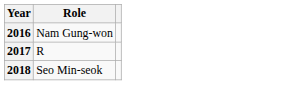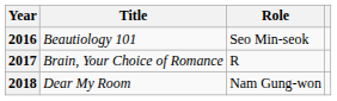 <table class="wikitable plainrowheaders sortable">
 <tr>
 <th scope="col">Year</th>
+<th scope="col">Title</th>
 <th scope="col">Role</th>
 <th scope="col" class="unsortable"></th>
 </tr>
 <tr>
 <th scope="row">2016</th>
-<td>Nam Gung-won</td>
+<td><em>Beautiology 101</em></td>
+<td>Seo Min-seok</td>
 <td style="text-align:center"></td>
 </tr>
 <tr>
 <th scope="row">2017</th>
+<td><em>Brain, Your Choice of Romance</em></td>
 <td>R</td>
 <td style="text-align:center"></td>
 </tr>
 <tr>
 <th scope="row">2018</th>
-<td>Seo Min-seok</td>
+<td><em>Dear My Room</em></td>
+<td>Nam Gung-won</td>
 <td style="text-align:center"></td>
 </tr>
 </table>
